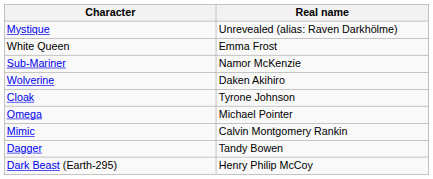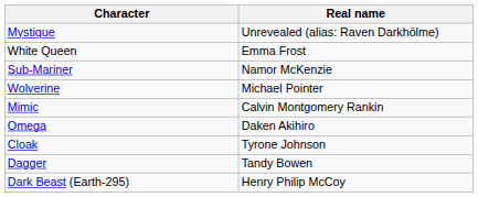 <table class="wikitable" style="width:40%;">
 <tr>
 <th style="width:20%;">Character</th>
 <th style="width:20%;">Real name</th>
 </tr>
 <tr>
 <td><a href='#'>Mystique</a></td>
 <td>Unrevealed (alias: Raven Darkhölme)</td>
 </tr>
 <tr>
 <td>White Queen</td>
 <td>Emma Frost</td>
 </tr>
 <tr>
 <td><a href='#'>Sub-Mariner</a></td>
 <td>Namor McKenzie</td>
 </tr>
 <tr>
 <td><a href='#'>Wolverine</a></td>
+<td>Michael Pointer</td>
+</tr>
+<tr>
+<td><a href='#'>Mimic</a></td>
+<td>Calvin Montgomery Rankin</td>
+</tr>
+<tr>
+<td><a href='#'>Omega</a></td>
 <td>Daken Akihiro</td>
 </tr>
 <tr>
 <td><a href='#'>Cloak</a></td>
 <td>Tyrone Johnson</td>
-</tr>
-<tr>
-<td><a href='#'>Omega</a></td>
-<td>Michael Pointer</td>
-</tr>
-<tr>
-<td><a href='#'>Mimic</a></td>
-<td>Calvin Montgomery Rankin</td>
 </tr>
 <tr>
 <td><a href='#'>Dagger</a></td>
 <td>Tandy Bowen</td>
 </tr>
 <tr>
 <td><a href='#'>Dark Beast</a> (Earth-295)</td>
 <td>Henry Philip McCoy</td>
 </tr>
 </table>
